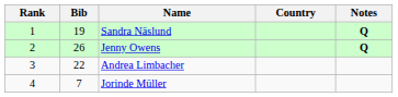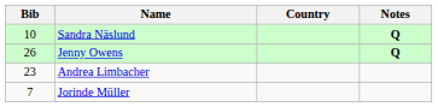 <table class="wikitable" style="text-align:center;" width=90%>
 <tr>
-<th>Rank</th>
 <th>Bib</th>
 <th>Name</th>
 <th>Country</th>
 <th>Notes</th>
 </tr>
 <tr bgcolor="ccffcc">
-<td>1</td>
-<td>19</td>
+<td>10</td>
 <td align=left><a href='#'>Sandra Näslund</a></td>
 <td align=left></td>
 <td><strong>Q</strong></td>
 </tr>
 <tr bgcolor="ccffcc">
-<td>2</td>
 <td>26</td>
 <td align=left><a href='#'>Jenny Owens</a></td>
 <td align=left></td>
 <td><strong>Q</strong></td>
 </tr>
 <tr>
-<td>3</td>
-<td>22</td>
+<td>23</td>
 <td align=left><a href='#'>Andrea Limbacher</a></td>
 <td align=left></td>
 <td></td>
 </tr>
 <tr>
-<td>4</td>
 <td>7</td>
 <td align=left><a href='#'>Jorinde Müller</a></td>
 <td align=left></td>
 <td></td>
 </tr>
 </table>
